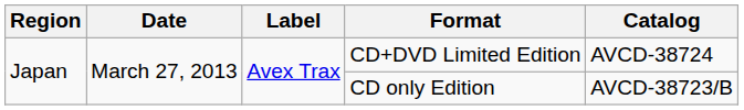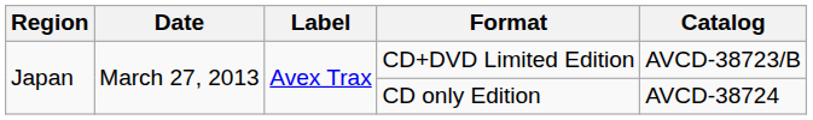 <table class="wikitable">
 <tr>
 <th>Region</th>
 <th>Date</th>
 <th>Label</th>
 <th>Format</th>
 <th>Catalog</th>
 </tr>
 <tr>
 <td rowspan="3">Japan</td>
 <td rowspan="3">March 27, 2013</td>
 <td rowspan="3"><a href='#'>Avex Trax</a></td>
 <td>CD+DVD Limited Edition</td>
-<td>AVCD-38724</td>
+<td>AVCD-38723/B</td>
 </tr>
 <tr>
 <td>CD only Edition</td>
-<td>AVCD-38723/B</td>
+<td>AVCD-38724</td>
 </tr>
 </table>
